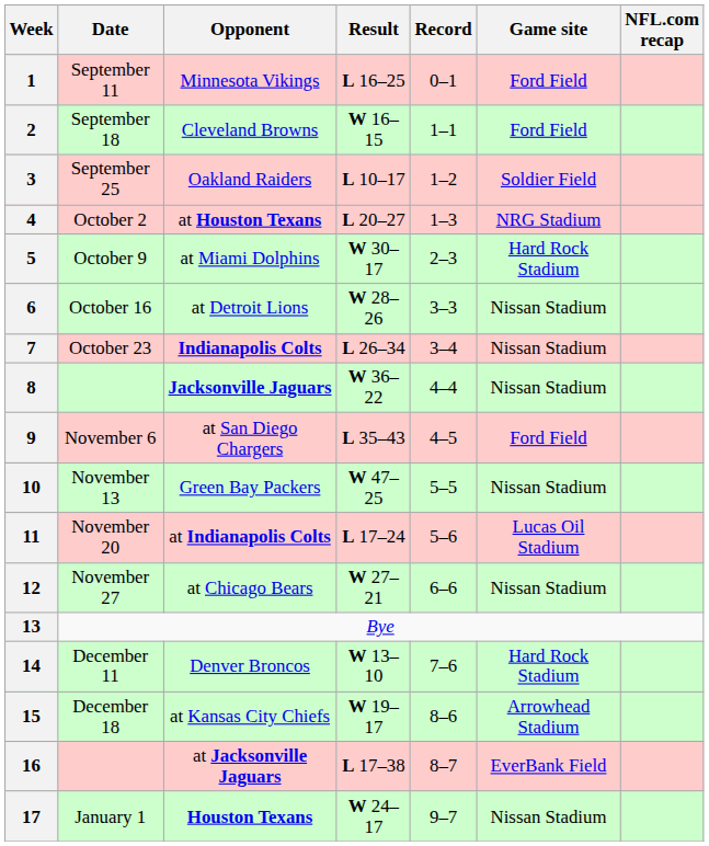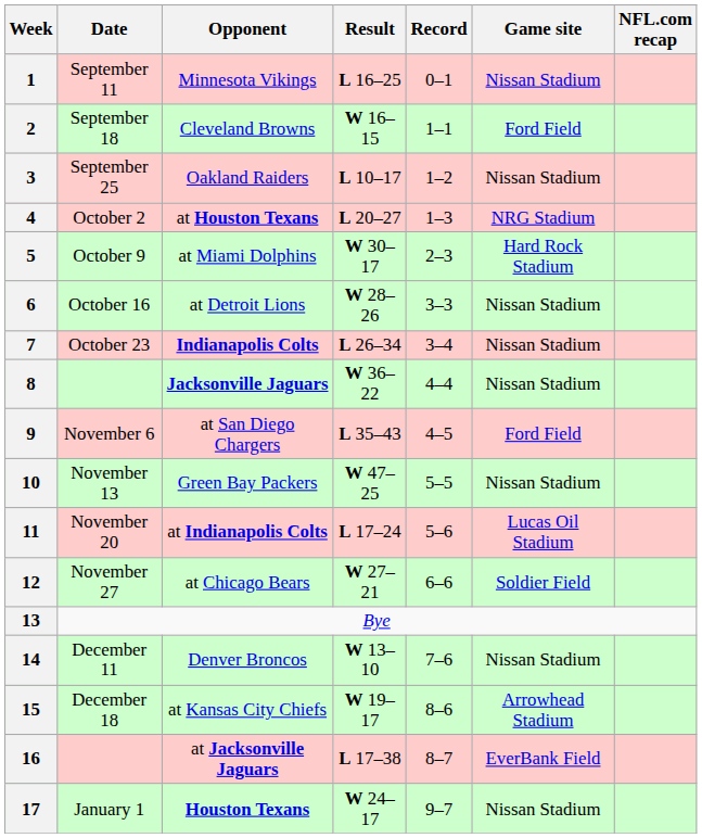 <table class="wikitable" style="text-align:center">
 <tr>
 <th>Week</th>
 <th>Date</th>
 <th>Opponent</th>
 <th>Result</th>
 <th>Record</th>
 <th>Game site</th>
 <th>NFL.com<br>recap</th>
 </tr>
 <tr style="background:#fcc">
 <th>1</th>
 <td>September 11</td>
 <td><a href='#'>Minnesota Vikings</a></td>
 <td><strong>L</strong> 16–25</td>
 <td>0–1</td>
-<td><a href='#'>Ford Field</a></td>
+<td><a href='#'>Nissan Stadium</a></td>
 <td></td>
 </tr>
 <tr style="background:#cfc">
 <th>2</th>
 <td>September 18</td>
 <td><a href='#'>Cleveland Browns</a></td>
 <td><strong>W</strong> 16–15</td>
 <td>1–1</td>
 <td><a href='#'>Ford Field</a></td>
 <td></td>
 </tr>
 <tr style="background:#fcc">
 <th>3</th>
 <td>September 25</td>
 <td><a href='#'>Oakland Raiders</a></td>
 <td><strong>L</strong> 10–17</td>
 <td>1–2</td>
-<td><a href='#'>Soldier Field</a></td>
+<td>Nissan Stadium</td>
 <td></td>
 </tr>
 <tr style="background:#fcc">
 <th>4</th>
 <td>October 2</td>
 <td>at <strong><a href='#'>Houston Texans</a></strong></td>
 <td><strong>L</strong> 20–27</td>
 <td>1–3</td>
 <td><a href='#'>NRG Stadium</a></td>
 <td></td>
 </tr>
 <tr style="background:#cfc">
 <th>5</th>
 <td>October 9</td>
 <td>at <a href='#'>Miami Dolphins</a></td>
 <td><strong>W</strong> 30–17</td>
 <td>2–3</td>
 <td><a href='#'>Hard Rock Stadium</a></td>
 <td></td>
 </tr>
 <tr style="background:#cfc">
 <th>6</th>
 <td>October 16</td>
 <td>at <a href='#'>Detroit Lions</a></td>
 <td><strong>W</strong> 28–26</td>
 <td>3–3</td>
 <td>Nissan Stadium</td>
 <td></td>
 </tr>
 <tr style="background:#fcc">
 <th>7</th>
 <td>October 23</td>
 <td><strong><a href='#'>Indianapolis Colts</a></strong></td>
 <td><strong>L</strong> 26–34</td>
 <td>3–4</td>
 <td>Nissan Stadium</td>
 <td></td>
 </tr>
 <tr style="background:#cfc">
 <th>8</th>
 <td></td>
 <td><strong><a href='#'>Jacksonville Jaguars</a></strong></td>
 <td><strong>W</strong> 36–22</td>
 <td>4–4</td>
 <td>Nissan Stadium</td>
 <td></td>
 </tr>
 <tr style="background:#fcc">
 <th>9</th>
 <td>November 6</td>
 <td>at <a href='#'>San Diego Chargers</a></td>
 <td><strong>L</strong> 35–43</td>
 <td>4–5</td>
 <td><a href='#'>Ford Field</a></td>
 <td></td>
 </tr>
 <tr style="background:#cfc">
 <th>10</th>
 <td>November 13</td>
 <td><a href='#'>Green Bay Packers</a></td>
 <td><strong>W</strong> 47–25</td>
 <td>5–5</td>
 <td>Nissan Stadium</td>
 <td></td>
 </tr>
 <tr style="background:#fcc">
 <th>11</th>
 <td>November 20</td>
 <td>at <strong><a href='#'>Indianapolis Colts</a></strong></td>
 <td><strong>L</strong> 17–24</td>
 <td>5–6</td>
 <td><a href='#'>Lucas Oil Stadium</a></td>
 <td></td>
 </tr>
 <tr style="background:#cfc">
 <th>12</th>
 <td>November 27</td>
 <td>at <a href='#'>Chicago Bears</a></td>
 <td><strong>W</strong> 27–21</td>
 <td>6–6</td>
-<td>Nissan Stadium</td>
+<td><a href='#'>Soldier Field</a></td>
 <td></td>
 </tr>
 <tr>
 <th>13</th>
 <td colspan=6><em><a href='#'>Bye</a></em></td>
 </tr>
 <tr style="background:#cfc">
 <th>14</th>
 <td>December 11</td>
 <td><a href='#'>Denver Broncos</a></td>
 <td><strong>W</strong> 13–10</td>
 <td>7–6</td>
-<td><a href='#'>Hard Rock Stadium</a></td>
+<td>Nissan Stadium</td>
 <td></td>
 </tr>
 <tr style="background:#cfc">
 <th>15</th>
 <td>December 18</td>
 <td>at <a href='#'>Kansas City Chiefs</a></td>
 <td><strong>W</strong> 19–17</td>
 <td>8–6</td>
 <td><a href='#'>Arrowhead Stadium</a></td>
 <td></td>
 </tr>
 <tr style="background:#fcc">
 <th>16</th>
 <td></td>
 <td>at <strong><a href='#'>Jacksonville Jaguars</a></strong></td>
 <td><strong>L</strong> 17–38</td>
 <td>8–7</td>
 <td><a href='#'>EverBank Field</a></td>
 <td></td>
 </tr>
 <tr style="background:#cfc">
 <th>17</th>
 <td>January 1</td>
 <td><strong><a href='#'>Houston Texans</a></strong></td>
 <td><strong>W</strong> 24–17</td>
 <td>9–7</td>
 <td>Nissan Stadium</td>
 <td></td>
 </tr>
 </table>
